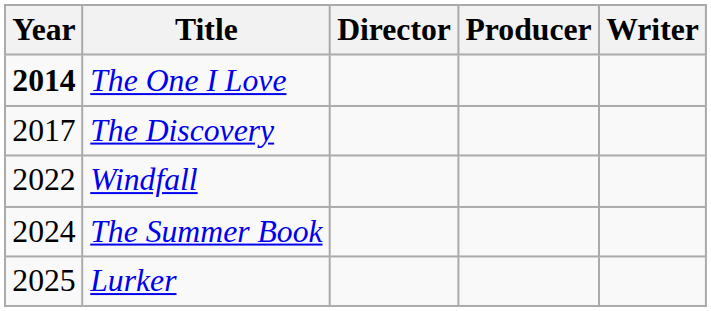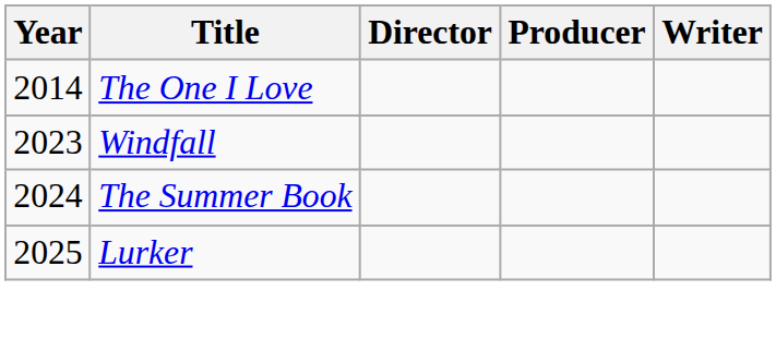 <table class="wikitable">
 <tr>
 <th>Year</th>
 <th>Title</th>
 <th>Director</th>
 <th>Producer</th>
 <th>Writer</th>
 </tr>
 <tr>
-<td><strong>2014</strong></td>
+<td>2014</td>
 <td><em><a href='#'>The One I Love</a></em></td>
 <td></td>
 <td></td>
 <td></td>
 </tr>
 <tr>
-<td>2017</td>
-<td><em><a href='#'>The Discovery</a></em></td>
-<td></td>
-<td></td>
-<td></td>
-</tr>
-<tr>
-<td>2022</td>
+<td>2023</td>
 <td><em><a href='#'>Windfall</a></em></td>
 <td></td>
 <td></td>
 <td></td>
 </tr>
 <tr>
 <td>2024</td>
 <td><em><a href='#'>The Summer Book</a></em></td>
 <td></td>
 <td></td>
 <td></td>
 </tr>
 <tr>
 <td>2025</td>
 <td><em><a href='#'>Lurker</a></em></td>
 <td></td>
 <td></td>
 <td></td>
 </tr>
 </table>
